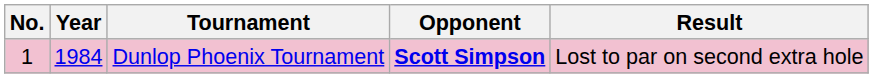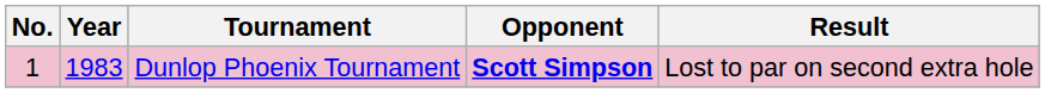 <table class="wikitable" style="font-size:95%;">
 <tr>
 <th>No.</th>
 <th>Year</th>
 <th>Tournament</th>
 <th>Opponent</th>
 <th>Result</th>
 </tr>
 <tr style="background:#F2C1D1;">
 <td align=center>1</td>
-<td><a href='#'>1984</a></td>
+<td><a href='#'>1983</a></td>
 <td><a href='#'>Dunlop Phoenix Tournament</a></td>
 <td><strong> <a href='#'>Scott Simpson</a></strong></td>
 <td>Lost to par on second extra hole</td>
 </tr>
 </table>
